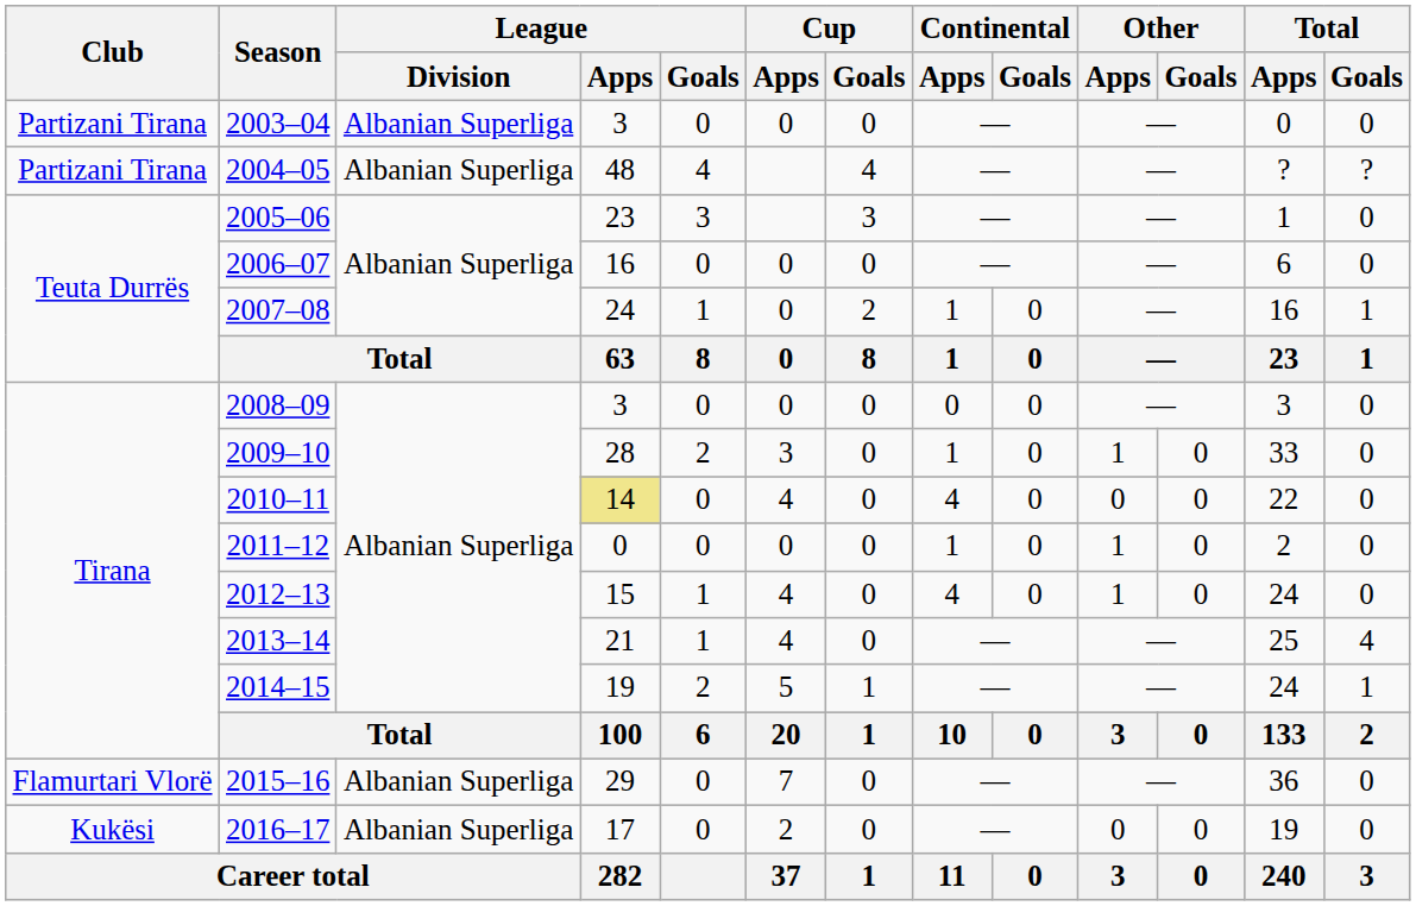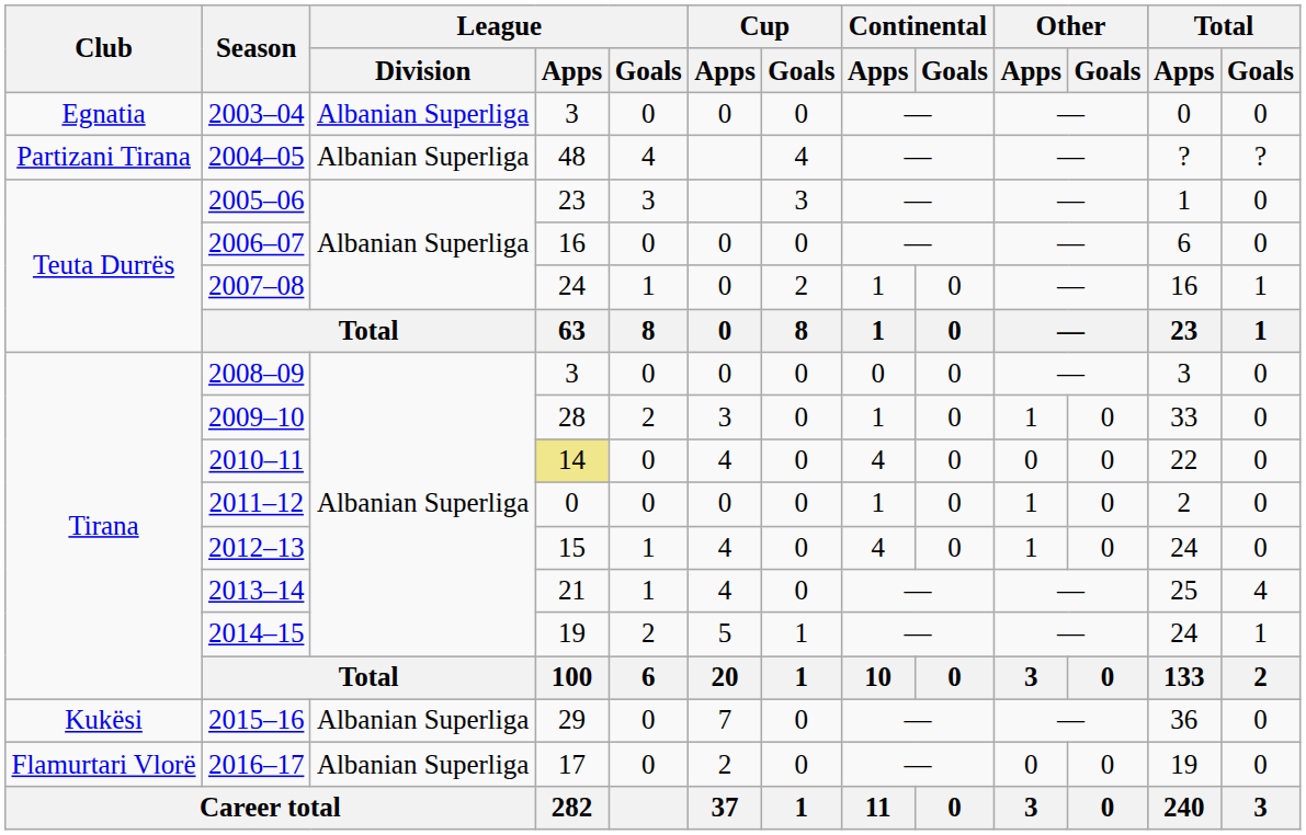 <table class="wikitable" style="text-align:center">
 <tr>
 <th rowspan="2">Club</th>
 <th rowspan="2">Season</th>
 <th colspan="3">League</th>
 <th colspan="2">Cup</th>
 <th colspan="2">Continental</th>
 <th colspan="2">Other</th>
 <th colspan="2">Total</th>
 </tr>
 <tr>
 <th>Division</th>
 <th>Apps</th>
 <th>Goals</th>
 <th>Apps</th>
 <th>Goals</th>
 <th>Apps</th>
 <th>Goals</th>
 <th>Apps</th>
 <th>Goals</th>
 <th>Apps</th>
 <th>Goals</th>
 </tr>
 <tr>
-<td><a href='#'>Partizani Tirana</a></td>
+<td><a href='#'>Egnatia</a></td>
 <td><a href='#'>2003–04</a></td>
 <td><a href='#'>Albanian Superliga</a></td>
 <td>3</td>
 <td>0</td>
 <td>0</td>
 <td>0</td>
 <td colspan="2">—</td>
 <td colspan="2">—</td>
 <td>0</td>
 <td>0</td>
 </tr>
 <tr>
 <td><a href='#'>Partizani Tirana</a></td>
 <td><a href='#'>2004–05</a></td>
 <td>Albanian Superliga</td>
 <td>48</td>
 <td>4</td>
 <td></td>
 <td>4</td>
 <td colspan="2">—</td>
 <td colspan="2">—</td>
 <td>?</td>
 <td>?</td>
 </tr>
 <tr>
 <td rowspan="4"><a href='#'>Teuta Durrës</a></td>
 <td><a href='#'>2005–06</a></td>
 <td rowspan="3">Albanian Superliga</td>
 <td>23</td>
 <td>3</td>
 <td></td>
 <td>3</td>
 <td colspan="2">—</td>
 <td colspan="2">—</td>
 <td>1</td>
 <td>0</td>
 </tr>
 <tr>
 <td><a href='#'>2006–07</a></td>
 <td>16</td>
 <td>0</td>
 <td>0</td>
 <td>0</td>
 <td colspan="2">—</td>
 <td colspan="2">—</td>
 <td>6</td>
 <td>0</td>
 </tr>
 <tr>
 <td><a href='#'>2007–08</a></td>
 <td>24</td>
 <td>1</td>
 <td>0</td>
 <td>2</td>
 <td>1</td>
 <td>0</td>
 <td colspan="2">—</td>
 <td>16</td>
 <td>1</td>
 </tr>
 <tr>
 <th colspan="2">Total</th>
 <th>63</th>
 <th>8</th>
 <th>0</th>
 <th>8</th>
 <th>1</th>
 <th>0</th>
 <th colspan="2">—</th>
 <th>23</th>
 <th>1</th>
 </tr>
 <tr>
 <td rowspan="8"><a href='#'>Tirana</a></td>
 <td><a href='#'>2008–09</a></td>
 <td rowspan="7">Albanian Superliga</td>
 <td>3</td>
 <td>0</td>
 <td>0</td>
 <td>0</td>
 <td>0</td>
 <td>0</td>
 <td colspan="2">—</td>
 <td>3</td>
 <td>0</td>
 </tr>
 <tr>
 <td><a href='#'>2009–10</a></td>
 <td>28</td>
 <td>2</td>
 <td>3</td>
 <td>0</td>
 <td>1</td>
 <td>0</td>
 <td>1</td>
 <td>0</td>
 <td>33</td>
 <td>0</td>
 </tr>
 <tr>
 <td><a href='#'>2010–11</a></td>
 <td style="background: khaki;">14</td>
 <td>0</td>
 <td>4</td>
 <td>0</td>
 <td>4</td>
 <td>0</td>
 <td>0</td>
 <td>0</td>
 <td>22</td>
 <td>0</td>
 </tr>
 <tr>
 <td><a href='#'>2011–12</a></td>
 <td>0</td>
 <td>0</td>
 <td>0</td>
 <td>0</td>
 <td>1</td>
 <td>0</td>
 <td>1</td>
 <td>0</td>
 <td>2</td>
 <td>0</td>
 </tr>
 <tr>
 <td><a href='#'>2012–13</a></td>
 <td>15</td>
 <td>1</td>
 <td>4</td>
 <td>0</td>
 <td>4</td>
 <td>0</td>
 <td>1</td>
 <td>0</td>
 <td>24</td>
 <td>0</td>
 </tr>
 <tr>
 <td><a href='#'>2013–14</a></td>
 <td>21</td>
 <td>1</td>
 <td>4</td>
 <td>0</td>
 <td colspan="2">—</td>
 <td colspan="2">—</td>
 <td>25</td>
 <td>4</td>
 </tr>
 <tr>
 <td><a href='#'>2014–15</a></td>
 <td>19</td>
 <td>2</td>
 <td>5</td>
 <td>1</td>
 <td colspan="2">—</td>
 <td colspan="2">—</td>
 <td>24</td>
 <td>1</td>
 </tr>
 <tr>
 <th colspan="2">Total</th>
 <th>100</th>
 <th>6</th>
 <th>20</th>
 <th>1</th>
 <th>10</th>
 <th>0</th>
 <th>3</th>
 <th>0</th>
 <th>133</th>
 <th>2</th>
 </tr>
 <tr>
-<td><a href='#'>Flamurtari Vlorë</a></td>
+<td><a href='#'>Kukësi</a></td>
 <td><a href='#'>2015–16</a></td>
 <td>Albanian Superliga</td>
 <td>29</td>
 <td>0</td>
 <td>7</td>
 <td>0</td>
 <td colspan="2">—</td>
 <td colspan="2">—</td>
 <td>36</td>
 <td>0</td>
 </tr>
 <tr>
-<td><a href='#'>Kukësi</a></td>
+<td><a href='#'>Flamurtari Vlorë</a></td>
 <td><a href='#'>2016–17</a></td>
 <td>Albanian Superliga</td>
 <td>17</td>
 <td>0</td>
 <td>2</td>
 <td>0</td>
 <td colspan="2">—</td>
 <td>0</td>
 <td>0</td>
 <td>19</td>
 <td>0</td>
 </tr>
 <tr>
 <th colspan="3">Career total</th>
 <th>282</th>
 <th></th>
 <th>37</th>
 <th>1</th>
 <th>11</th>
 <th>0</th>
 <th>3</th>
 <th>0</th>
 <th>240</th>
 <th>3</th>
 </tr>
 </table>
